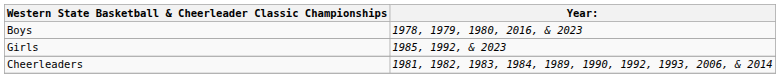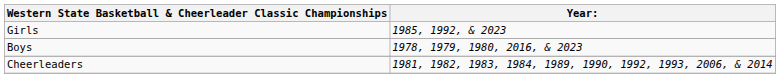 <table class="wikitable">
 <tr>
 <th>Western State Basketball & Cheerleader Classic Championships</th>
 <th>Year:</th>
 </tr>
 <tr>
-<td>Boys</td>
-<td><em>1978, 1979, 1980, 2016, & 2023</em></td>
+<td>Girls</td>
+<td><em>1985, 1992, & 2023</em></td>
 </tr>
 <tr>
 </tr>
 <tr>
-<td>Girls</td>
-<td><em>1985, 1992, & 2023</em></td>
+<td>Boys</td>
+<td><em>1978, 1979, 1980, 2016, & 2023</em></td>
 </tr>
 <tr>
 </tr>
 <tr>
 <td>Cheerleaders</td>
 <td><em>1981, 1982, 1983, 1984, 1989, 1990, 1992, 1993, 2006, & 2014</em></td>
 </tr>
 <tr>
 </tr>
 </table>
